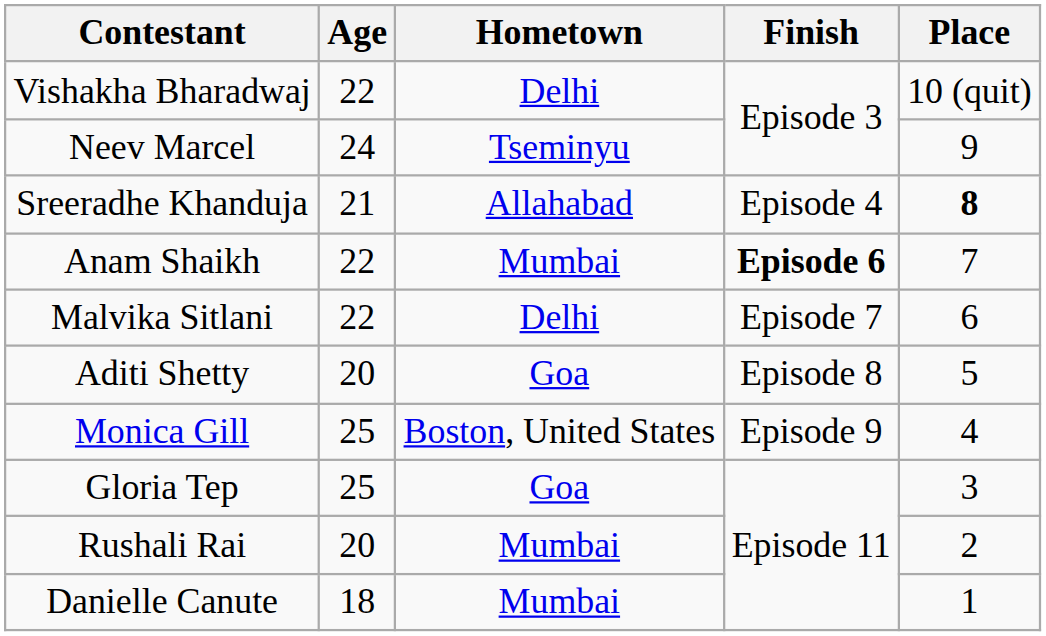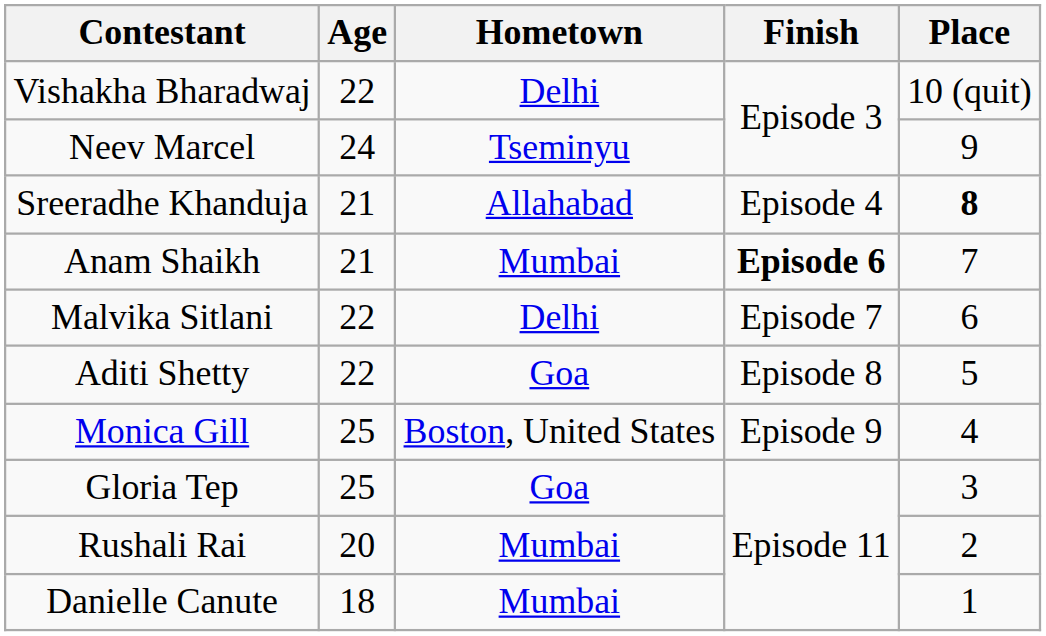 <table class="wikitable sortable" style="text-align:center;">
 <tr>
 <th scope="col">Contestant</th>
 <th scope="col">Age</th>
 <th scope="col">Hometown</th>
 <th scope="col">Finish</th>
 <th>Place</th>
 </tr>
 <tr>
 <td>Vishakha Bharadwaj</td>
 <td>22</td>
 <td><a href='#'>Delhi</a></td>
 <td rowspan="2">Episode 3</td>
 <td>10 (quit)</td>
 </tr>
 <tr>
 <td>Neev Marcel</td>
 <td>24</td>
 <td><a href='#'>Tseminyu</a></td>
 <td>9</td>
 </tr>
 <tr>
 <td>Sreeradhe Khanduja</td>
 <td>21</td>
 <td><a href='#'>Allahabad</a></td>
 <td>Episode 4</td>
 <td><strong>8</strong></td>
 </tr>
 <tr>
 <td>Anam Shaikh</td>
-<td>22</td>
+<td>21</td>
 <td><a href='#'>Mumbai</a></td>
 <td><strong>Episode 6</strong></td>
 <td>7</td>
 </tr>
 <tr>
 <td>Malvika Sitlani</td>
 <td>22</td>
 <td><a href='#'>Delhi</a></td>
 <td>Episode 7</td>
 <td>6</td>
 </tr>
 <tr>
 <td>Aditi Shetty</td>
-<td>20</td>
+<td>22</td>
 <td><a href='#'>Goa</a></td>
 <td>Episode 8</td>
 <td>5</td>
 </tr>
 <tr>
 <td><a href='#'>Monica Gill</a></td>
 <td>25</td>
 <td><a href='#'>Boston</a>, United States</td>
 <td>Episode 9</td>
 <td>4</td>
 </tr>
 <tr>
 <td>Gloria Tep</td>
 <td>25</td>
 <td><a href='#'>Goa</a></td>
 <td rowspan="3">Episode 11</td>
 <td>3</td>
 </tr>
 <tr>
 <td>Rushali Rai</td>
 <td>20</td>
 <td><a href='#'>Mumbai</a></td>
 <td>2</td>
 </tr>
 <tr>
 <td>Danielle Canute</td>
 <td>18</td>
 <td><a href='#'>Mumbai</a></td>
 <td>1</td>
 </tr>
 </table>
